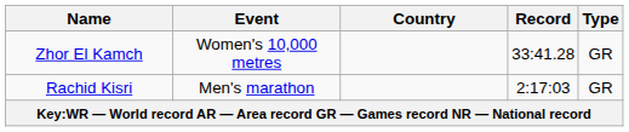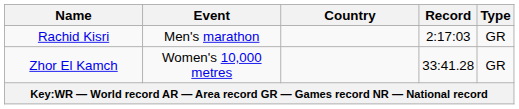 <table class="wikitable" style="text-align: center; font-size:95%">
 <tr>
 <th width="150">Name</th>
 <th width="150">Event</th>
 <th width="150">Country</th>
 <th width="50">Record</th>
 <th width="25">Type</th>
 </tr>
 <tr>
+<td><a href='#'>Rachid Kisri</a></td>
+<td>Men's <a href='#'>marathon</a></td>
+<td></td>
+<td>2:17:03</td>
+<td>GR</td>
+</tr>
+<tr>
 <td><a href='#'>Zhor El Kamch</a></td>
 <td>Women's <a href='#'>10,000 metres</a></td>
 <td></td>
 <td>33:41.28</td>
 <td>GR</td>
 </tr>
 <tr>
-<td><a href='#'>Rachid Kisri</a></td>
-<td>Men's <a href='#'>marathon</a></td>
-<td></td>
-<td>2:17:03</td>
-<td>GR</td>
-</tr>
-<tr>
 <th colspan=5><small>Key:WR — World record  AR — Area record  GR — Games record  NR — National record</small></th>
 </tr>
 </table>
